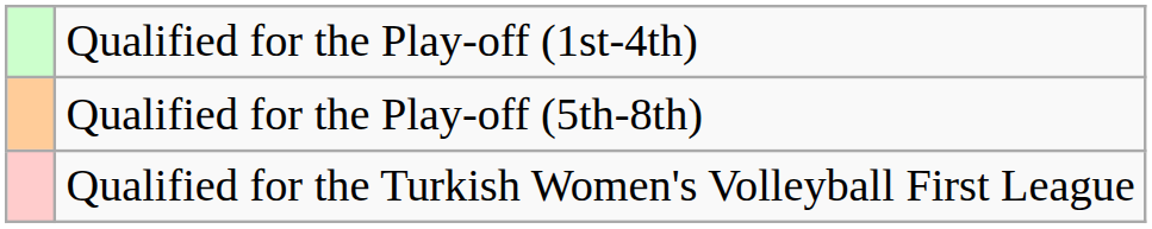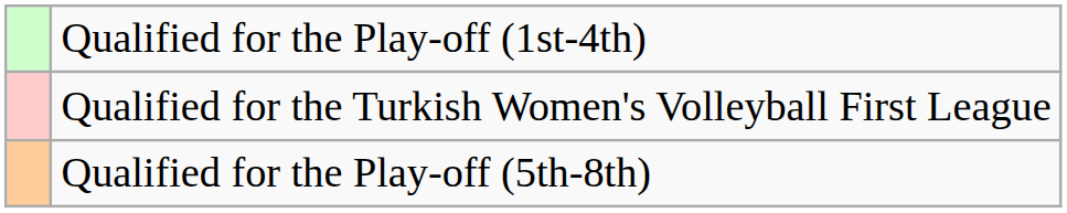 <table class="wikitable" style="text-align:left;">
 <tr>
 <td width=10px bgcolor=#ccffcc></td>
 <td>Qualified for the Play-off (1st-4th)</td>
 </tr>
 <tr>
+<td width=10px bgcolor=#ffcccc></td>
+<td>Qualified for the Turkish Women's Volleyball First League</td>
+</tr>
+<tr>
 <td width=10px bgcolor=#ffcc99></td>
 <td>Qualified for the Play-off (5th-8th)</td>
 </tr>
-<tr>
-<td width=10px bgcolor=#ffcccc></td>
-<td>Qualified for the Turkish Women's Volleyball First League</td>
-</tr>
 </table>
